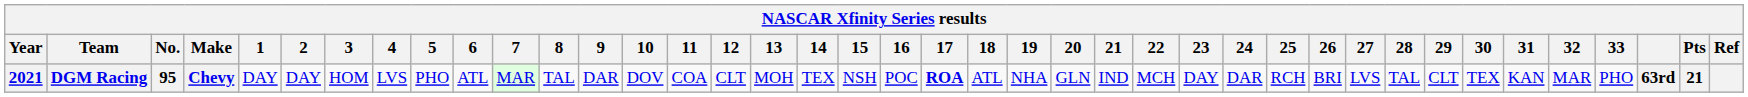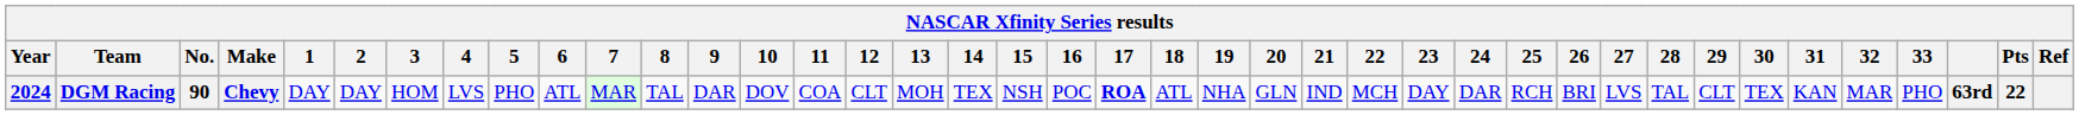 <table class="wikitable" style="text-align:center; font-size:75%">
 <tr>
 <th colspan=42><a href='#'>NASCAR Xfinity Series</a> results</th>
 </tr>
 <tr>
 <th>Year</th>
 <th>Team</th>
 <th>No.</th>
 <th>Make</th>
 <th>1</th>
 <th>2</th>
 <th>3</th>
 <th>4</th>
 <th>5</th>
 <th>6</th>
 <th>7</th>
 <th>8</th>
 <th>9</th>
 <th>10</th>
 <th>11</th>
 <th>12</th>
 <th>13</th>
 <th>14</th>
 <th>15</th>
 <th>16</th>
 <th>17</th>
 <th>18</th>
 <th>19</th>
 <th>20</th>
 <th>21</th>
 <th>22</th>
 <th>23</th>
 <th>24</th>
 <th>25</th>
 <th>26</th>
 <th>27</th>
 <th>28</th>
 <th>29</th>
 <th>30</th>
 <th>31</th>
 <th>32</th>
 <th>33</th>
 <th></th>
 <th>Pts</th>
 <th>Ref</th>
 </tr>
 <tr>
-<th><a href='#'>2021</a></th>
+<th><a href='#'>2024</a></th>
 <th><a href='#'>DGM Racing</a></th>
-<th>95</th>
+<th>90</th>
 <th><a href='#'>Chevy</a></th>
 <td><a href='#'>DAY</a></td>
 <td><a href='#'>DAY</a></td>
 <td><a href='#'>HOM</a></td>
 <td><a href='#'>LVS</a></td>
 <td><a href='#'>PHO</a></td>
 <td><a href='#'>ATL</a></td>
 <td style="background:#DFFFDF;"><a href='#'>MAR</a><br></td>
 <td><a href='#'>TAL</a></td>
 <td><a href='#'>DAR</a></td>
 <td><a href='#'>DOV</a></td>
 <td><a href='#'>COA</a></td>
 <td><a href='#'>CLT</a></td>
 <td><a href='#'>MOH</a></td>
 <td><a href='#'>TEX</a></td>
 <td><a href='#'>NSH</a></td>
 <td><a href='#'>POC</a></td>
 <td><strong><a href='#'>ROA</a></strong></td>
 <td><a href='#'>ATL</a></td>
 <td><a href='#'>NHA</a></td>
 <td><a href='#'>GLN</a></td>
 <td><a href='#'>IND</a></td>
 <td><a href='#'>MCH</a></td>
 <td><a href='#'>DAY</a></td>
 <td><a href='#'>DAR</a></td>
 <td><a href='#'>RCH</a></td>
 <td><a href='#'>BRI</a></td>
 <td><a href='#'>LVS</a></td>
 <td><a href='#'>TAL</a></td>
 <td><a href='#'>CLT</a></td>
 <td><a href='#'>TEX</a></td>
 <td><a href='#'>KAN</a></td>
 <td><a href='#'>MAR</a></td>
 <td><a href='#'>PHO</a></td>
 <th>63rd</th>
-<th>21</th>
+<th>22</th>
 <th></th>
 </tr>
 </table>
